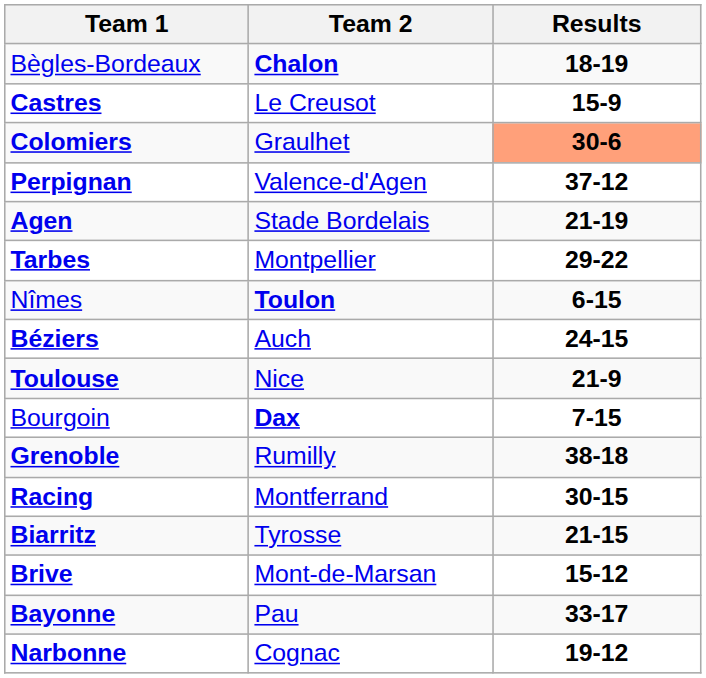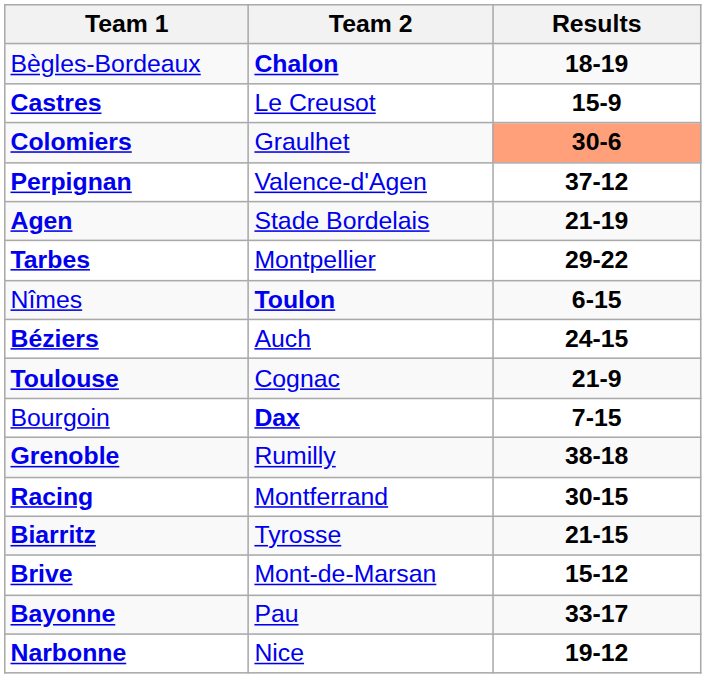 <table class="wikitable" width=450>
 <tr>
 <th>Team 1</th>
 <th>Team 2</th>
 <th>Results</th>
 </tr>
 <tr>
 <td width=150><a href='#'>Bègles-Bordeaux</a></td>
 <td width=150><strong><a href='#'>Chalon</a></strong></td>
 <td align="center"><strong>18-19</strong></td>
 </tr>
 <tr bgcolor="white">
 <td><strong><a href='#'>Castres</a></strong></td>
 <td><a href='#'>Le Creusot</a></td>
 <td align="center"><strong>15-9</strong></td>
 </tr>
 <tr>
 <td><strong><a href='#'>Colomiers</a></strong></td>
 <td><a href='#'>Graulhet</a></td>
 <td align="center" style="background: lightsalmon;"><strong>30-6</strong></td>
 </tr>
 <tr bgcolor="white">
 <td><strong><a href='#'>Perpignan</a></strong></td>
 <td><a href='#'>Valence-d'Agen</a></td>
 <td align="center"><strong>37-12</strong></td>
 </tr>
 <tr>
 <td><strong><a href='#'>Agen</a></strong></td>
 <td><a href='#'>Stade Bordelais</a></td>
 <td align="center"><strong>21-19</strong></td>
 </tr>
 <tr bgcolor="white">
 <td><strong><a href='#'>Tarbes</a></strong></td>
 <td><a href='#'>Montpellier</a></td>
 <td align="center"><strong>29-22</strong></td>
 </tr>
 <tr>
 <td><a href='#'>Nîmes</a></td>
 <td><strong><a href='#'>Toulon</a></strong></td>
 <td align="center"><strong>6-15</strong></td>
 </tr>
 <tr bgcolor="white">
 <td><strong><a href='#'>Béziers</a></strong></td>
 <td><a href='#'>Auch</a></td>
 <td align="center"><strong>24-15</strong></td>
 </tr>
 <tr>
 <td><strong><a href='#'>Toulouse</a></strong></td>
-<td><a href='#'>Nice</a></td>
+<td><a href='#'>Cognac</a></td>
 <td align="center"><strong>21-9</strong></td>
 </tr>
 <tr bgcolor="white">
 <td><a href='#'>Bourgoin</a></td>
 <td><strong><a href='#'>Dax</a></strong></td>
 <td align="center"><strong>7-15</strong></td>
 </tr>
 <tr>
 <td><strong><a href='#'>Grenoble</a></strong></td>
 <td><a href='#'>Rumilly</a></td>
 <td align="center"><strong>38-18</strong></td>
 </tr>
 <tr bgcolor="white">
 <td><strong><a href='#'>Racing</a></strong></td>
 <td><a href='#'>Montferrand</a></td>
 <td align="center"><strong>30-15</strong></td>
 </tr>
 <tr>
 <td><strong><a href='#'>Biarritz</a> </strong></td>
 <td><a href='#'>Tyrosse</a></td>
 <td align="center"><strong>21-15</strong></td>
 </tr>
 <tr bgcolor="white">
 <td><strong><a href='#'>Brive</a></strong></td>
 <td><a href='#'>Mont-de-Marsan</a></td>
 <td align="center"><strong>15-12</strong></td>
 </tr>
 <tr>
 <td><strong><a href='#'>Bayonne</a></strong></td>
 <td><a href='#'>Pau</a></td>
 <td align="center"><strong>33-17</strong></td>
 </tr>
 <tr bgcolor="white">
 <td><strong><a href='#'>Narbonne</a></strong></td>
-<td><a href='#'>Cognac</a></td>
+<td><a href='#'>Nice</a></td>
 <td align="center"><strong>19-12</strong></td>
 </tr>
 </table>
